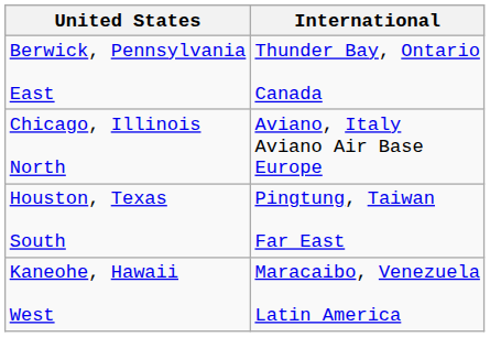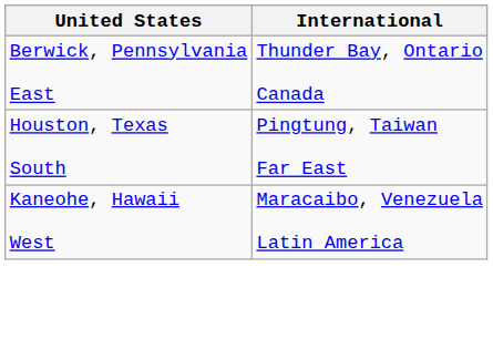 <table class="wikitable">
 <tr style="background:#bebebe;">
 <th>United States</th>
 <th>International</th>
 </tr>
 <tr>
 <td> <a href='#'>Berwick</a>, <a href='#'>Pennsylvania</a><br><br><a href='#'>East</a></td>
 <td> <a href='#'>Thunder Bay</a>, <a href='#'>Ontario</a><br><br><a href='#'>Canada</a></td>
 </tr>
 <tr>
-<td> <a href='#'>Chicago</a>, <a href='#'>Illinois</a><br><br><a href='#'>North</a></td>
-<td> <a href='#'>Aviano</a>, <a href='#'>Italy</a><br>Aviano Air Base<br><a href='#'>Europe</a></td>
-</tr>
-<tr>
 <td> <a href='#'>Houston</a>, <a href='#'>Texas</a><br><br><a href='#'>South</a></td>
 <td> <a href='#'>Pingtung</a>, <a href='#'>Taiwan</a><br><br><a href='#'>Far East</a></td>
 </tr>
 <tr>
 <td> <a href='#'>Kaneohe</a>, <a href='#'>Hawaii</a><br><br><a href='#'>West</a></td>
 <td> <a href='#'>Maracaibo</a>, <a href='#'>Venezuela</a><br><br><a href='#'>Latin America</a></td>
 </tr>
 </table>
